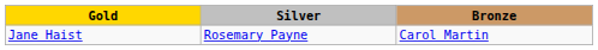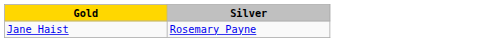 <table class="wikitable" style="text-align:left">
 <tr align="center">
 <td width=200 bgcolor=gold><strong>Gold</strong></td>
 <td width=200 bgcolor=silver><strong>Silver</strong></td>
-<td width=200 bgcolor=CC9966><strong>Bronze</strong></td>
 </tr>
 <tr>
 <td><a href='#'>Jane Haist</a><br><em></em></td>
 <td><a href='#'>Rosemary Payne</a><br><em></em></td>
-<td><a href='#'>Carol Martin</a><br><em></em></td>
 </tr>
 </table>
